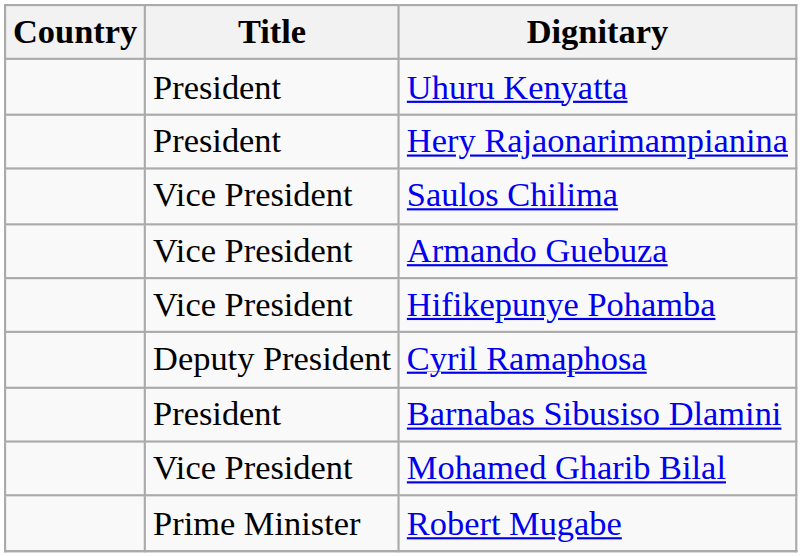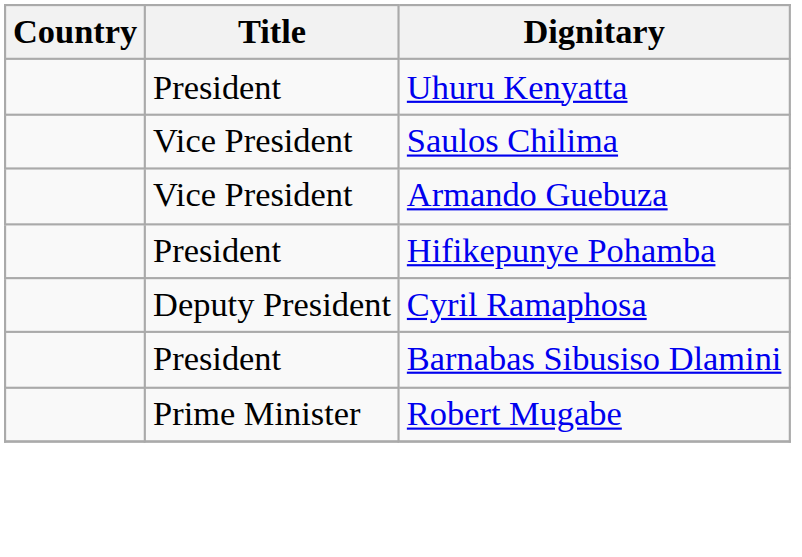 <table class="wikitable sortable">
 <tr>
 <th>Country</th>
 <th>Title</th>
 <th>Dignitary</th>
 </tr>
 <tr>
 <td></td>
 <td>President</td>
 <td><a href='#'>Uhuru Kenyatta</a></td>
 </tr>
 <tr>
 <td></td>
-<td>President</td>
-<td><a href='#'>Hery Rajaonarimampianina</a></td>
-</tr>
-<tr>
-<td></td>
 <td>Vice President</td>
 <td><a href='#'>Saulos Chilima</a></td>
 </tr>
 <tr>
 <td></td>
 <td>Vice President</td>
 <td><a href='#'>Armando Guebuza</a></td>
 </tr>
 <tr>
 <td></td>
-<td>Vice President</td>
+<td>President</td>
 <td><a href='#'>Hifikepunye Pohamba</a></td>
 </tr>
 <tr>
 <td></td>
 <td>Deputy President</td>
 <td><a href='#'>Cyril Ramaphosa</a></td>
 </tr>
 <tr>
 <td></td>
 <td>President</td>
 <td><a href='#'>Barnabas Sibusiso Dlamini</a></td>
 </tr>
 <tr>
 <td></td>
-<td>Vice President</td>
-<td><a href='#'>Mohamed Gharib Bilal</a></td>
-</tr>
-<tr>
-<td></td>
 <td>Prime Minister</td>
 <td><a href='#'>Robert Mugabe</a></td>
 </tr>
 <tr>
 </tr>
 </table>
